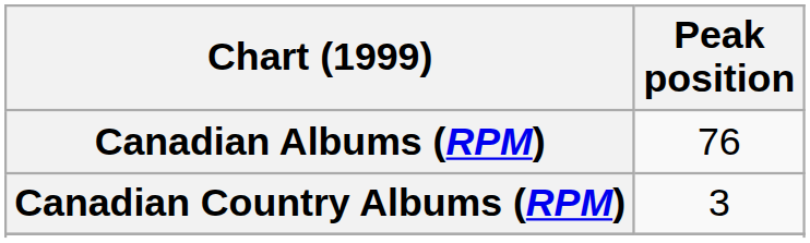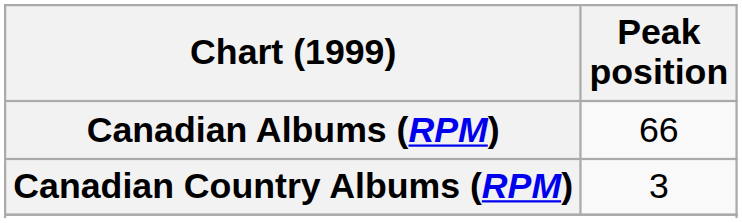 <table class="wikitable sortable plainrowheaders" style="text-align:center">
 <tr>
 <th scope="col">Chart (1999)</th>
 <th scope="col">Peak<br> position</th>
 </tr>
 <tr>
 <th scope="row">Canadian Albums (<em><a href='#'>RPM</a></em>)</th>
-<td>76</td>
+<td>66</td>
 </tr>
 <tr>
 <th scope="row">Canadian Country Albums (<em><a href='#'>RPM</a></em>)</th>
 <td>3</td>
 </tr>
 <tr>
 </tr>
 <tr>
 </tr>
 </table>
